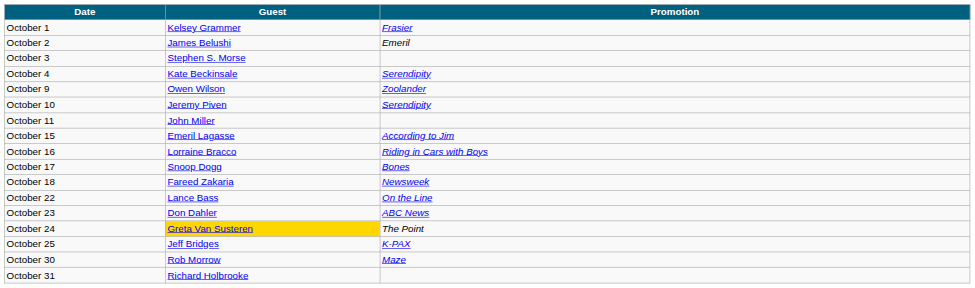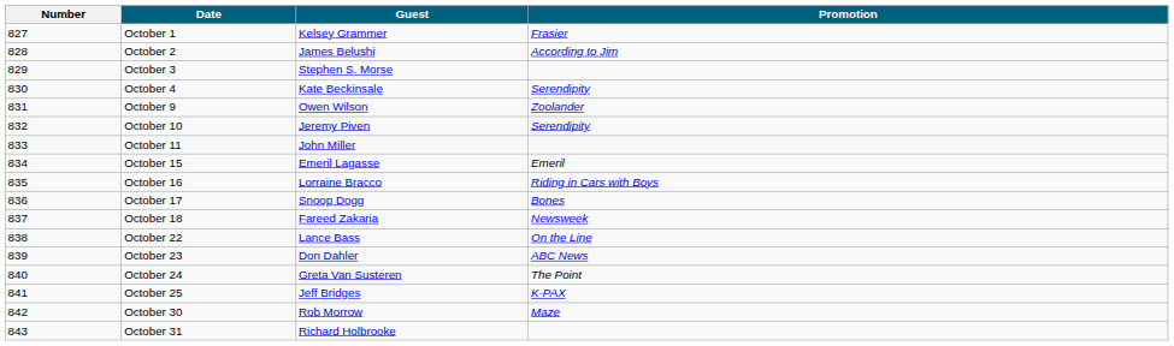 <table class="wikitable" width="100%">
 <tr bgcolor="#CCCCCC">
+<th>Number</th>
 <th width="15%" style="background:#006080; color:#FFFFFF">Date</th>
 <th width="20%" style="background:#006080; color:#FFFFFF">Guest</th>
 <th width="55%" style="background:#006080; color:#FFFFFF">Promotion</th>
 </tr>
 <tr>
+<td>827</td>
 <td>October 1</td>
 <td><a href='#'>Kelsey Grammer</a></td>
 <td><em><a href='#'>Frasier</a></em></td>
 </tr>
 <tr>
+<td>828</td>
 <td>October 2</td>
 <td><a href='#'>James Belushi</a></td>
-<td><em>Emeril</em></td>
+<td><em><a href='#'>According to Jim</a></em></td>
 </tr>
 <tr>
+<td>829</td>
 <td>October 3</td>
 <td><a href='#'>Stephen S. Morse</a></td>
 <td></td>
 </tr>
 <tr>
+<td>830</td>
 <td>October 4</td>
 <td><a href='#'>Kate Beckinsale</a></td>
 <td><em><a href='#'>Serendipity</a></em></td>
 </tr>
 <tr>
+<td>831</td>
 <td>October 9</td>
 <td><a href='#'>Owen Wilson</a></td>
 <td><em><a href='#'>Zoolander</a></em></td>
 </tr>
 <tr>
+<td>832</td>
 <td>October 10</td>
 <td><a href='#'>Jeremy Piven</a></td>
 <td><em><a href='#'>Serendipity</a></em></td>
 </tr>
 <tr>
+<td>833</td>
 <td>October 11</td>
 <td><a href='#'>John Miller</a></td>
 <td></td>
 </tr>
 <tr>
+<td>834</td>
 <td>October 15</td>
 <td><a href='#'>Emeril Lagasse</a></td>
-<td><em><a href='#'>According to Jim</a></em></td>
+<td><em>Emeril</em></td>
 </tr>
 <tr>
+<td>835</td>
 <td>October 16</td>
 <td><a href='#'>Lorraine Bracco</a></td>
 <td><em><a href='#'>Riding in Cars with Boys</a></em></td>
 </tr>
 <tr>
+<td>836</td>
 <td>October 17</td>
 <td><a href='#'>Snoop Dogg</a></td>
 <td><em><a href='#'>Bones</a></em></td>
 </tr>
 <tr>
+<td>837</td>
 <td>October 18</td>
 <td><a href='#'>Fareed Zakaria</a></td>
 <td><em><a href='#'>Newsweek</a></em></td>
 </tr>
 <tr>
+<td>838</td>
 <td>October 22</td>
 <td><a href='#'>Lance Bass</a></td>
 <td><em><a href='#'>On the Line</a></em></td>
 </tr>
 <tr>
+<td>839</td>
 <td>October 23</td>
 <td><a href='#'>Don Dahler</a></td>
 <td><em><a href='#'>ABC News</a></em></td>
 </tr>
 <tr>
+<td>840</td>
 <td>October 24</td>
-<td style="background: gold;"><a href='#'>Greta Van Susteren</a></td>
+<td><a href='#'>Greta Van Susteren</a></td>
 <td><em>The Point</em></td>
 </tr>
 <tr>
+<td>841</td>
 <td>October 25</td>
 <td><a href='#'>Jeff Bridges</a></td>
 <td><em><a href='#'>K-PAX</a></em></td>
 </tr>
 <tr>
+<td>842</td>
 <td>October 30</td>
 <td><a href='#'>Rob Morrow</a></td>
 <td><em><a href='#'>Maze</a></em></td>
 </tr>
 <tr>
+<td>843</td>
 <td>October 31</td>
 <td><a href='#'>Richard Holbrooke</a></td>
 <td></td>
 </tr>
 </table>
